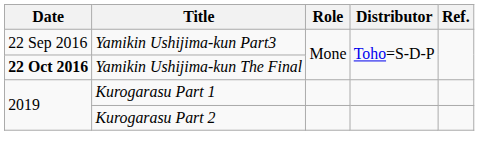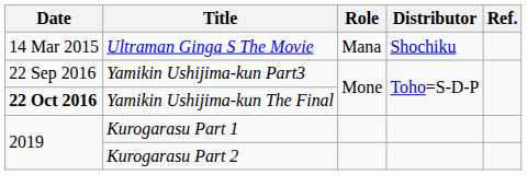 <table class="wikitable">
 <tr>
 <th>Date</th>
 <th>Title</th>
 <th>Role</th>
 <th>Distributor</th>
 <th>Ref.</th>
+</tr>
+<tr>
+<td>14 Mar 2015</td>
+<td><em><a href='#'>Ultraman Ginga S The Movie</a></em></td>
+<td>Mana</td>
+<td><a href='#'>Shochiku</a></td>
+<td></td>
 </tr>
 <tr>
 <td>22 Sep 2016</td>
 <td><em>Yamikin Ushijima-kun Part3</em></td>
 <td rowspan="2">Mone</td>
 <td rowspan="2"><a href='#'>Toho</a>=S-D-P</td>
 <td rowspan="2"></td>
 </tr>
 <tr>
 <td><strong>22 Oct 2016</strong></td>
 <td><em>Yamikin Ushijima-kun The Final</em></td>
 </tr>
 <tr>
 <td rowspan="2">2019</td>
 <td><em>Kurogarasu Part 1</em></td>
 <td></td>
 <td></td>
 <td></td>
 </tr>
 <tr>
 <td><em>Kurogarasu Part 2</em></td>
 <td></td>
 <td></td>
 <td></td>
 </tr>
 </table>
